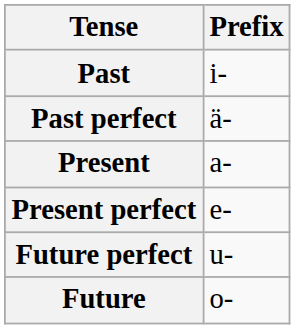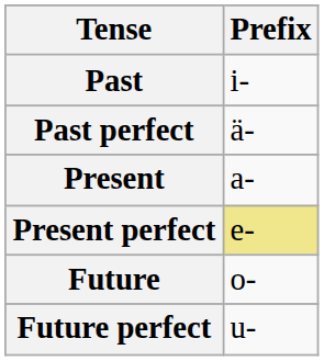 <table class="wikitable">
 <tr>
 <th>Tense</th>
 <th>Prefix</th>
 </tr>
 <tr>
 <th>Past</th>
 <td>i-</td>
 </tr>
 <tr>
 <th>Past perfect</th>
 <td>ä-</td>
 </tr>
 <tr>
 <th>Present</th>
 <td>a-</td>
 </tr>
 <tr>
 <th>Present perfect</th>
-<td>e-</td>
+<td style="background: khaki;">e-</td>
+</tr>
+<tr>
+<th>Future</th>
+<td>o-</td>
 </tr>
 <tr>
 <th>Future perfect</th>
 <td>u-</td>
 </tr>
-<tr>
-<th>Future</th>
-<td>o-</td>
-</tr>
 </table>
